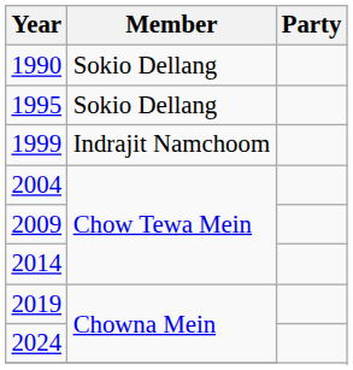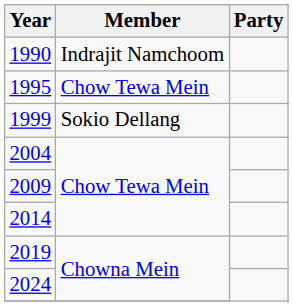 <table class="wikitable sortable">
 <tr>
 <th>Year</th>
 <th>Member</th>
 <th colspan=2>Party</th>
 </tr>
 <tr>
 <td><a href='#'>1990</a></td>
-<td>Sokio Dellang</td>
+<td>Indrajit Namchoom</td>
 <td></td>
 </tr>
 <tr>
 <td><a href='#'>1995</a></td>
-<td>Sokio Dellang</td>
+<td><a href='#'>Chow Tewa Mein</a></td>
 <td></td>
 </tr>
 <tr>
 <td><a href='#'>1999</a></td>
-<td>Indrajit Namchoom</td>
+<td>Sokio Dellang</td>
 <td></td>
 </tr>
 <tr>
 <td><a href='#'>2004</a></td>
 <td rowspan=3><a href='#'>Chow Tewa Mein</a></td>
 <td></td>
 </tr>
 <tr>
 <td><a href='#'>2009</a></td>
 <td></td>
 </tr>
 <tr>
 <td><a href='#'>2014</a></td>
 </tr>
 <tr>
 <td><a href='#'>2019</a></td>
 <td rowspan=2><a href='#'>Chowna Mein</a></td>
 <td></td>
 </tr>
 <tr>
 <td><a href='#'>2024</a></td>
 </tr>
 <tr>
 </tr>
 </table>
